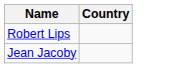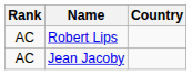 <table class="wikitable sortable" style="text-align:center">
 <tr>
+<th>Rank</th>
 <th>Name</th>
 <th>Country</th>
 </tr>
 <tr>
+<td>AC</td>
 <td align="left"><a href='#'>Robert Lips</a></td>
 <td align="left"></td>
 </tr>
 <tr>
+<td>AC</td>
 <td align="left"><a href='#'>Jean Jacoby</a></td>
 <td align="left"></td>
 </tr>
 </table>
